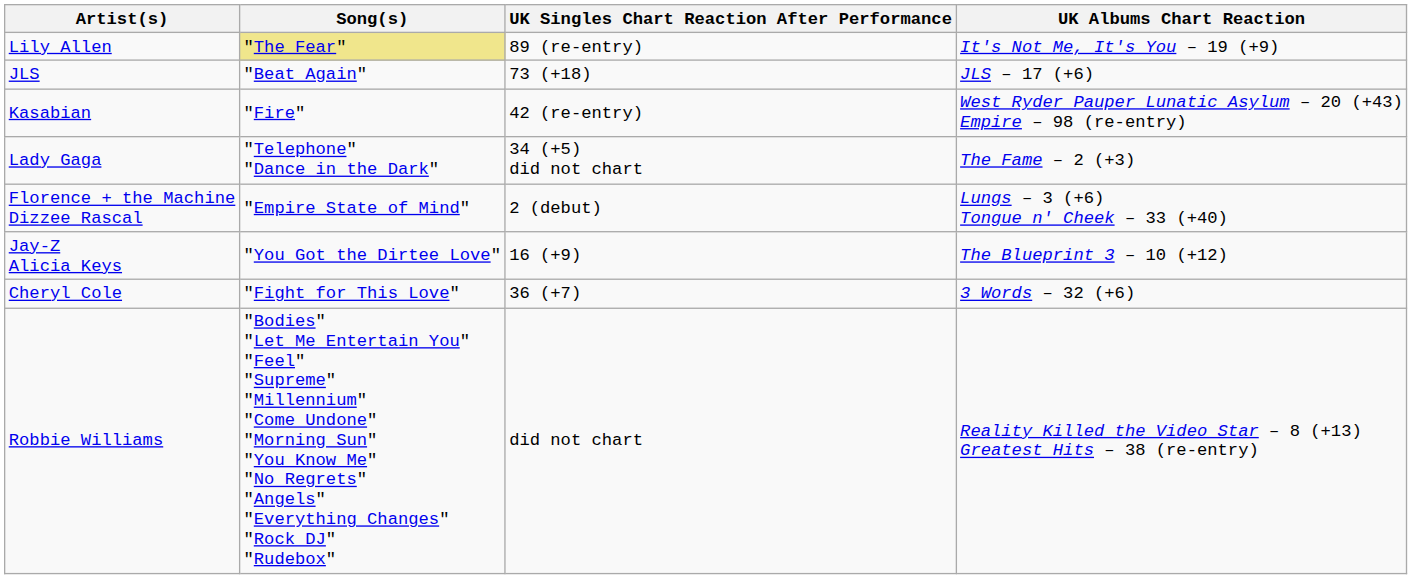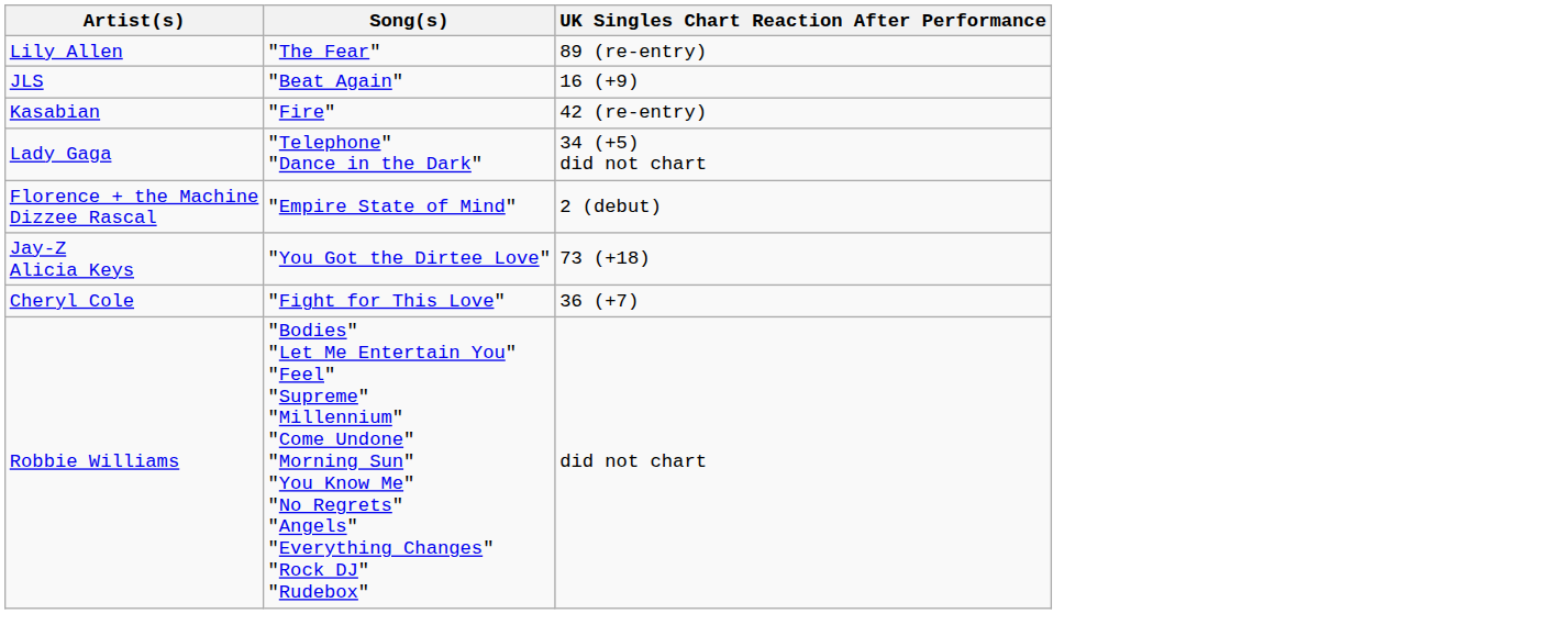 <table class="wikitable">
 <tr>
 <th>Artist(s)</th>
 <th>Song(s)</th>
 <th>UK Singles Chart Reaction After Performance</th>
-<th>UK Albums Chart Reaction</th>
 </tr>
 <tr>
 <td><a href='#'>Lily Allen</a></td>
-<td style="background: khaki;">"<a href='#'>The Fear</a>"</td>
+<td>"<a href='#'>The Fear</a>"</td>
 <td>89 (re-entry)</td>
-<td><em><a href='#'>It's Not Me, It's You</a></em> – 19 (+9)</td>
 </tr>
 <tr>
 <td><a href='#'>JLS</a></td>
 <td>"<a href='#'>Beat Again</a>"</td>
-<td>73 (+18)</td>
-<td><em><a href='#'>JLS</a></em> – 17 (+6)</td>
+<td>16 (+9)</td>
 </tr>
 <tr>
 <td><a href='#'>Kasabian</a></td>
 <td>"<a href='#'>Fire</a>"</td>
 <td>42 (re-entry)</td>
-<td><em><a href='#'>West Ryder Pauper Lunatic Asylum</a></em> – 20 (+43)<br><em><a href='#'>Empire</a></em> – 98 (re-entry)</td>
 </tr>
 <tr>
 <td><a href='#'>Lady Gaga</a></td>
 <td>"<a href='#'>Telephone</a>" <br>"<a href='#'>Dance in the Dark</a>"</td>
 <td>34 (+5)<br>did not chart</td>
-<td><em><a href='#'>The Fame</a></em> – 2 (+3)</td>
 </tr>
 <tr>
 <td><a href='#'>Florence + the Machine</a><br><a href='#'>Dizzee Rascal</a></td>
 <td>"<a href='#'>Empire State of Mind</a>"</td>
 <td>2 (debut)</td>
-<td><em><a href='#'>Lungs</a></em> – 3 (+6) <br> <em><a href='#'>Tongue n' Cheek</a></em> – 33 (+40)</td>
 </tr>
 <tr>
 <td><a href='#'>Jay-Z</a> <br><a href='#'>Alicia Keys</a></td>
 <td>"<a href='#'>You Got the Dirtee Love</a>"</td>
-<td>16 (+9)</td>
-<td><em><a href='#'>The Blueprint 3</a></em> – 10 (+12)</td>
+<td>73 (+18)</td>
 </tr>
 <tr>
 <td><a href='#'>Cheryl Cole</a></td>
 <td>"<a href='#'>Fight for This Love</a>"</td>
 <td>36 (+7)</td>
-<td><em><a href='#'>3 Words</a></em> – 32 (+6)</td>
 </tr>
 <tr>
 <td><a href='#'>Robbie Williams</a></td>
 <td>"<a href='#'>Bodies</a>" <br>"<a href='#'>Let Me Entertain You</a>" <br>"<a href='#'>Feel</a>" <br>"<a href='#'>Supreme</a>" <br>"<a href='#'>Millennium</a>" <br>"<a href='#'>Come Undone</a>" <br>"<a href='#'>Morning Sun</a>" <br>"<a href='#'>You Know Me</a>" <br>"<a href='#'>No Regrets</a>" <br>"<a href='#'>Angels</a>" <br>"<a href='#'>Everything Changes</a>" <br>"<a href='#'>Rock DJ</a>" <br>"<a href='#'>Rudebox</a>"</td>
 <td>did not chart</td>
-<td><em><a href='#'>Reality Killed the Video Star</a></em> – 8 (+13)<br><em><a href='#'>Greatest Hits</a></em> – 38 (re-entry)</td>
 </tr>
 </table>
